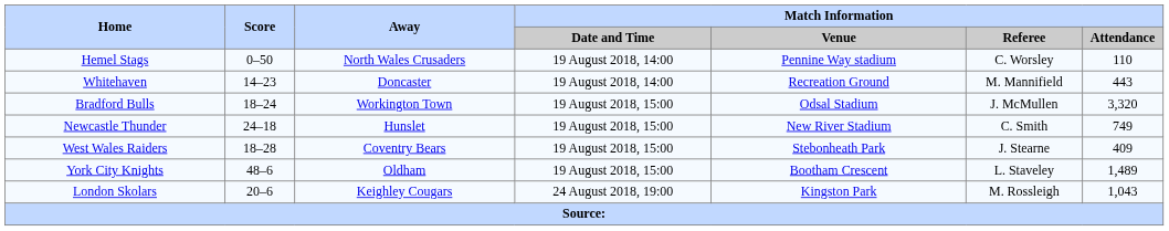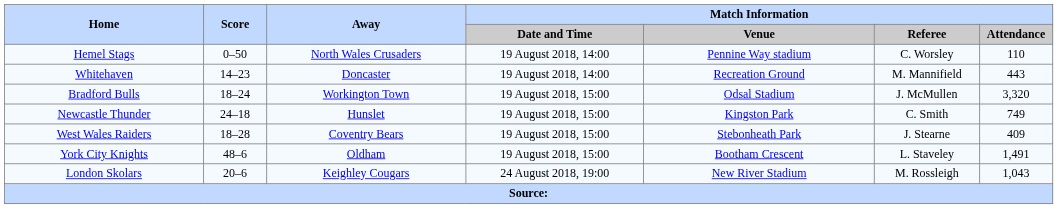 <table border=1 style="border-collapse:collapse; font-size:90%; text-align:center;" cellpadding=3 cellspacing=0 width=100%>
 <tr bgcolor=#C1D8FF>
 <th rowspan=2 width=19%>Home</th>
 <th rowspan=2 width=6%>Score</th>
 <th rowspan=2 width=19%>Away</th>
 <th colspan=4>Match Information</th>
 </tr>
 <tr bgcolor=#CCCCCC>
 <th width=17%>Date and Time</th>
 <th width=22%>Venue</th>
 <th width=10%>Referee</th>
 <th width=7%>Attendance</th>
 </tr>
 <tr bgcolor=#F5FAFF>
 <td> <a href='#'>Hemel Stags</a></td>
 <td>0–50</td>
 <td> <a href='#'>North Wales Crusaders</a></td>
 <td>19 August 2018, 14:00</td>
 <td><a href='#'>Pennine Way stadium</a></td>
 <td>C. Worsley</td>
 <td>110</td>
 </tr>
 <tr bgcolor=#F5FAFF>
 <td> <a href='#'>Whitehaven</a></td>
 <td>14–23</td>
 <td> <a href='#'>Doncaster</a></td>
 <td>19 August 2018, 14:00</td>
 <td><a href='#'>Recreation Ground</a></td>
 <td>M. Mannifield</td>
 <td>443</td>
 </tr>
 <tr bgcolor=#F5FAFF>
 <td> <a href='#'>Bradford Bulls</a></td>
 <td>18–24</td>
 <td> <a href='#'>Workington Town</a></td>
 <td>19 August 2018, 15:00</td>
 <td><a href='#'>Odsal Stadium</a></td>
 <td>J. McMullen</td>
 <td>3,320</td>
 </tr>
 <tr bgcolor=#F5FAFF>
 <td> <a href='#'>Newcastle Thunder</a></td>
 <td>24–18</td>
 <td> <a href='#'>Hunslet</a></td>
 <td>19 August 2018, 15:00</td>
-<td><a href='#'>New River Stadium</a></td>
+<td><a href='#'>Kingston Park</a></td>
 <td>C. Smith</td>
 <td>749</td>
 </tr>
 <tr bgcolor=#F5FAFF>
 <td> <a href='#'>West Wales Raiders</a></td>
 <td>18–28</td>
 <td> <a href='#'>Coventry Bears</a></td>
 <td>19 August 2018, 15:00</td>
 <td><a href='#'>Stebonheath Park</a></td>
 <td>J. Stearne</td>
 <td>409</td>
 </tr>
 <tr bgcolor=#F5FAFF>
 <td> <a href='#'>York City Knights</a></td>
 <td>48–6</td>
 <td> <a href='#'>Oldham</a></td>
 <td>19 August 2018, 15:00</td>
 <td><a href='#'>Bootham Crescent</a></td>
 <td>L. Staveley</td>
-<td>1,489</td>
+<td>1,491</td>
 </tr>
 <tr bgcolor=#F5FAFF>
 <td> <a href='#'>London Skolars</a></td>
 <td>20–6</td>
 <td> <a href='#'>Keighley Cougars</a></td>
 <td>24 August 2018, 19:00</td>
-<td><a href='#'>Kingston Park</a></td>
+<td><a href='#'>New River Stadium</a></td>
 <td>M. Rossleigh</td>
 <td>1,043</td>
 </tr>
 <tr bgcolor=#C1D8FF>
 <th colspan=7>Source:</th>
 </tr>
 </table>
